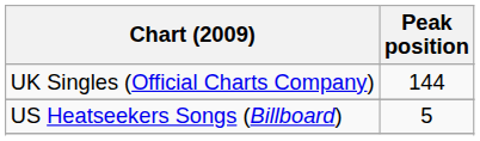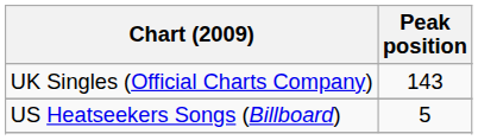 <table class="wikitable sortable">
 <tr>
 <th>Chart (2009)</th>
 <th>Peak<br>position</th>
 </tr>
 <tr>
 </tr>
 <tr>
 <td>UK Singles (<a href='#'>Official Charts Company</a>)</td>
-<td align="center">144</td>
+<td align="center">143</td>
 </tr>
 <tr>
 </tr>
 <tr>
 <td>US <a href='#'>Heatseekers Songs</a> (<em><a href='#'>Billboard</a></em>)</td>
 <td align="center">5</td>
 </tr>
 <tr>
 </tr>
 <tr>
 </tr>
 </table>
